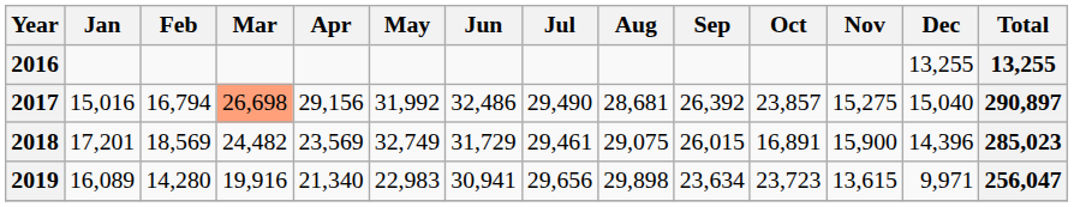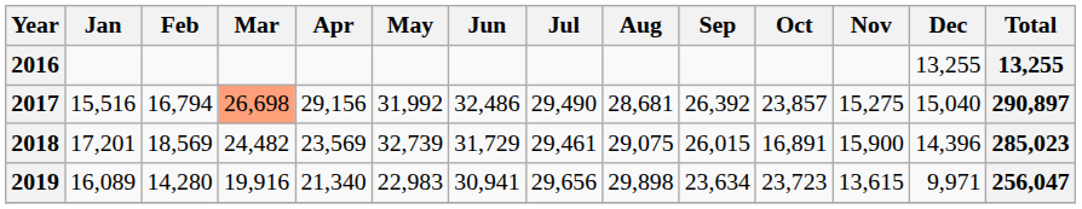 <table class=wikitable style="text-align:right; font-size:0.9em;">
 <tr>
 <th>Year</th>
 <th>Jan</th>
 <th>Feb</th>
 <th>Mar</th>
 <th>Apr</th>
 <th>May</th>
 <th>Jun</th>
 <th>Jul</th>
 <th>Aug</th>
 <th>Sep</th>
 <th>Oct</th>
 <th>Nov</th>
 <th>Dec</th>
 <th>Total</th>
 </tr>
 <tr>
 <th>2016</th>
 <td></td>
 <td></td>
 <td></td>
 <td></td>
 <td></td>
 <td></td>
 <td></td>
 <td></td>
 <td></td>
 <td></td>
 <td></td>
 <td>13,255</td>
 <th>13,255</th>
 </tr>
 <tr>
 <th>2017</th>
-<td>15,016</td>
+<td>15,516</td>
 <td>16,794</td>
 <td style="background: lightsalmon;">26,698</td>
 <td>29,156</td>
 <td>31,992</td>
 <td>32,486</td>
 <td>29,490</td>
 <td>28,681</td>
 <td>26,392</td>
 <td>23,857</td>
 <td>15,275</td>
 <td>15,040</td>
 <th>290,897</th>
 </tr>
 <tr>
 <th>2018</th>
 <td>17,201</td>
 <td>18,569</td>
 <td>24,482</td>
 <td>23,569</td>
-<td>32,749</td>
+<td>32,739</td>
 <td>31,729</td>
 <td>29,461</td>
 <td>29,075</td>
 <td>26,015</td>
 <td>16,891</td>
 <td>15,900</td>
 <td>14,396</td>
 <th>285,023</th>
 </tr>
 <tr>
 <th>2019</th>
 <td>16,089</td>
 <td>14,280</td>
 <td>19,916</td>
 <td>21,340</td>
 <td>22,983</td>
 <td>30,941</td>
 <td>29,656</td>
 <td>29,898</td>
 <td>23,634</td>
 <td>23,723</td>
 <td>13,615</td>
 <td>9,971</td>
 <th>256,047</th>
 </tr>
 <tr>
 </tr>
 </table>
